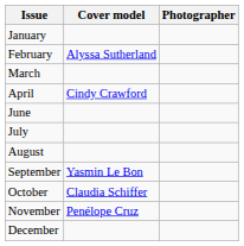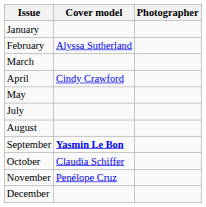 <table class="wikitable">
 <tr>
 <th>Issue</th>
 <th>Cover model</th>
 <th>Photographer</th>
 </tr>
 <tr>
 <td>January</td>
 <td></td>
 <td></td>
 </tr>
 <tr>
 <td>February</td>
 <td><a href='#'>Alyssa Sutherland</a></td>
 <td></td>
 </tr>
 <tr>
 <td>March</td>
 <td></td>
 <td></td>
 </tr>
 <tr>
 <td>April</td>
 <td><a href='#'>Cindy Crawford</a></td>
 <td></td>
 </tr>
 <tr>
-<td>June</td>
+<td>May</td>
 <td></td>
 <td></td>
 </tr>
 <tr>
 <td>July</td>
 <td></td>
 <td></td>
 </tr>
 <tr>
 <td>August</td>
 <td></td>
 <td></td>
 </tr>
 <tr>
 <td>September</td>
-<td><a href='#'>Yasmin Le Bon</a></td>
+<td><strong><a href='#'>Yasmin Le Bon</a></strong></td>
 <td></td>
 </tr>
 <tr>
 <td>October</td>
 <td><a href='#'>Claudia Schiffer</a></td>
 <td></td>
 </tr>
 <tr>
 <td>November</td>
 <td><a href='#'>Penélope Cruz</a></td>
 <td></td>
 </tr>
 <tr>
 <td>December</td>
 <td></td>
 <td></td>
 </tr>
 </table>
